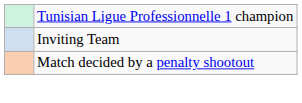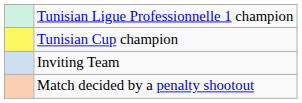 <table class="wikitable">
 <tr>
 <td width="10%" style="background-color:#cef2e0"></td>
 <td><a href='#'>Tunisian Ligue Professionnelle 1</a> champion</td>
+</tr>
+<tr>
+<td width="5%" style="background-color:#FCF75E"></td>
+<td><a href='#'>Tunisian Cup</a> champion</td>
 </tr>
 <tr>
 <td width="5%" bgcolor="#cedff2" align="center"></td>
 <td>Inviting Team</td>
 </tr>
 <tr>
 <td width="5%" bgcolor="#FBCEB1" align="center"></td>
 <td>Match decided by a <a href='#'>penalty shootout</a></td>
 </tr>
 </table>
